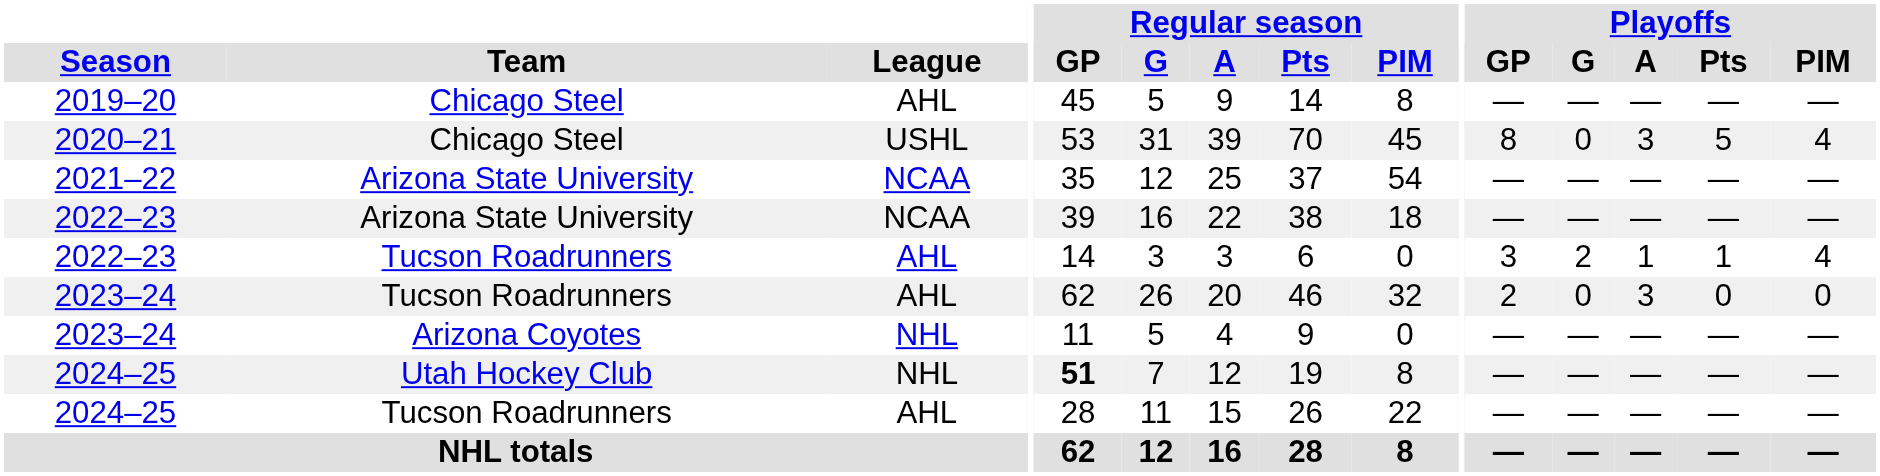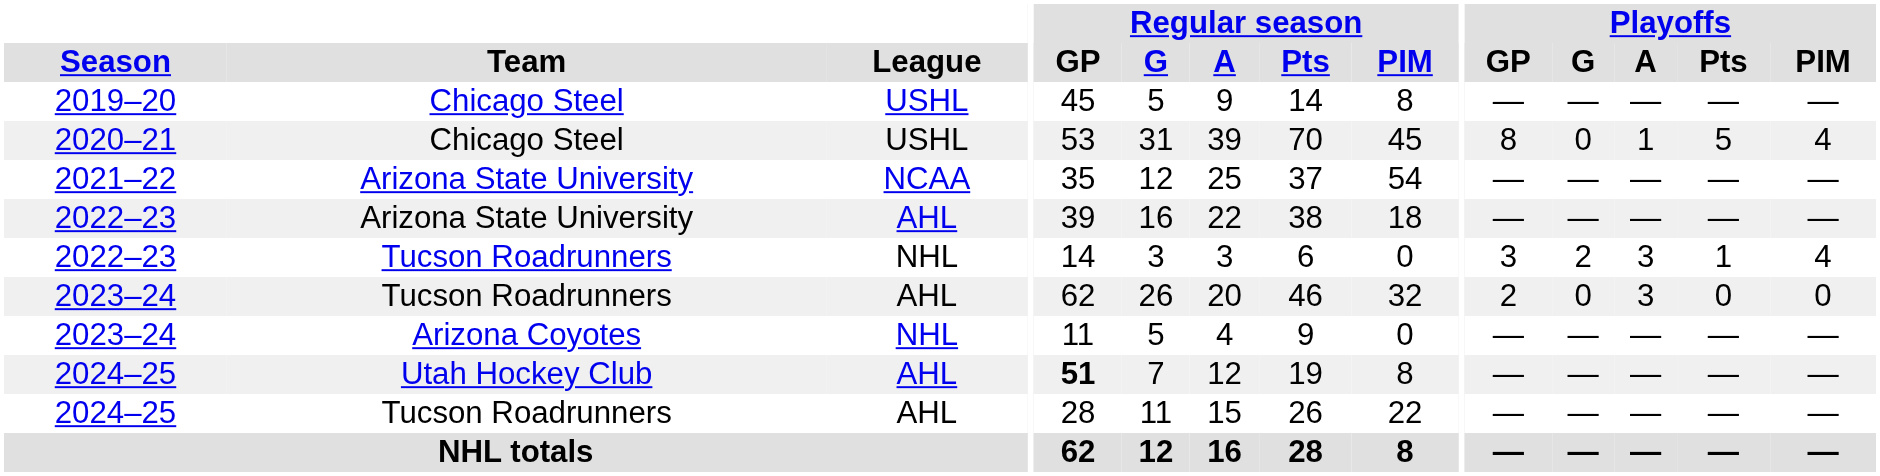 <table border="0" cellpadding="1" cellspacing="0" style="text-align:center; width:60em;">
 <tr bgcolor="#e0e0e0">
 <th colspan="3" bgcolor="#ffffff"></th>
 <th rowspan="102" bgcolor="#ffffff"></th>
 <th colspan="5"><a href='#'>Regular season</a></th>
 <th rowspan="102" bgcolor="#ffffff"></th>
 <th colspan="5"><a href='#'>Playoffs</a></th>
 </tr>
 <tr bgcolor="#e0e0e0">
 <th><a href='#'>Season</a></th>
 <th>Team</th>
 <th>League</th>
 <th>GP</th>
 <th><a href='#'>G</a></th>
 <th><a href='#'>A</a></th>
 <th><a href='#'>Pts</a></th>
 <th><a href='#'>PIM</a></th>
 <th>GP</th>
 <th>G</th>
 <th>A</th>
 <th>Pts</th>
 <th>PIM</th>
 </tr>
 <tr>
 <td><a href='#'>2019–20</a></td>
 <td><a href='#'>Chicago Steel</a></td>
-<td>AHL</td>
+<td><a href='#'>USHL</a></td>
 <td>45</td>
 <td>5</td>
 <td>9</td>
 <td>14</td>
 <td>8</td>
 <td>—</td>
 <td>—</td>
 <td>—</td>
 <td>—</td>
 <td>—</td>
 </tr>
 <tr bgcolor="#f0f0f0">
 <td><a href='#'>2020–21</a></td>
 <td>Chicago Steel</td>
 <td>USHL</td>
 <td>53</td>
 <td>31</td>
 <td>39</td>
 <td>70</td>
 <td>45</td>
 <td>8</td>
 <td>0</td>
-<td>3</td>
+<td>1</td>
 <td>5</td>
 <td>4</td>
 </tr>
 <tr>
 <td><a href='#'>2021–22</a></td>
 <td><a href='#'>Arizona State University</a></td>
 <td><a href='#'>NCAA</a></td>
 <td>35</td>
 <td>12</td>
 <td>25</td>
 <td>37</td>
 <td>54</td>
 <td>—</td>
 <td>—</td>
 <td>—</td>
 <td>—</td>
 <td>—</td>
 </tr>
 <tr bgcolor="#f0f0f0">
 <td><a href='#'>2022–23</a></td>
 <td>Arizona State University</td>
-<td>NCAA</td>
+<td><a href='#'>AHL</a></td>
 <td>39</td>
 <td>16</td>
 <td>22</td>
 <td>38</td>
 <td>18</td>
 <td>—</td>
 <td>—</td>
 <td>—</td>
 <td>—</td>
 <td>—</td>
 </tr>
 <tr>
 <td><a href='#'>2022–23</a></td>
 <td><a href='#'>Tucson Roadrunners</a></td>
-<td><a href='#'>AHL</a></td>
+<td>NHL</td>
 <td>14</td>
 <td>3</td>
 <td>3</td>
 <td>6</td>
 <td>0</td>
 <td>3</td>
 <td>2</td>
-<td>1</td>
+<td>3</td>
 <td>1</td>
 <td>4</td>
 </tr>
 <tr bgcolor="#f0f0f0">
 <td><a href='#'>2023–24</a></td>
 <td>Tucson Roadrunners</td>
 <td>AHL</td>
 <td>62</td>
 <td>26</td>
 <td>20</td>
 <td>46</td>
 <td>32</td>
 <td>2</td>
 <td>0</td>
 <td>3</td>
 <td>0</td>
 <td>0</td>
 </tr>
 <tr>
 <td><a href='#'>2023–24</a></td>
 <td><a href='#'>Arizona Coyotes</a></td>
 <td><a href='#'>NHL</a></td>
 <td>11</td>
 <td>5</td>
 <td>4</td>
 <td>9</td>
 <td>0</td>
 <td>—</td>
 <td>—</td>
 <td>—</td>
 <td>—</td>
 <td>—</td>
 </tr>
 <tr bgcolor="#f0f0f0">
 <td><a href='#'>2024–25</a></td>
 <td><a href='#'>Utah Hockey Club</a></td>
-<td>NHL</td>
+<td><a href='#'>AHL</a></td>
 <td><strong>51</strong></td>
 <td>7</td>
 <td>12</td>
 <td>19</td>
 <td>8</td>
 <td>—</td>
 <td>—</td>
 <td>—</td>
 <td>—</td>
 <td>—</td>
 </tr>
 <tr>
 <td><a href='#'>2024–25</a></td>
 <td>Tucson Roadrunners</td>
 <td>AHL</td>
 <td>28</td>
 <td>11</td>
 <td>15</td>
 <td>26</td>
 <td>22</td>
 <td>—</td>
 <td>—</td>
 <td>—</td>
 <td>—</td>
 <td>—</td>
 </tr>
 <tr bgcolor="#e0e0e0">
 <th colspan="3">NHL totals</th>
 <th>62</th>
 <th>12</th>
 <th>16</th>
 <th>28</th>
 <th>8</th>
 <th>—</th>
 <th>—</th>
 <th>—</th>
 <th>—</th>
 <th>—</th>
 </tr>
 </table>
